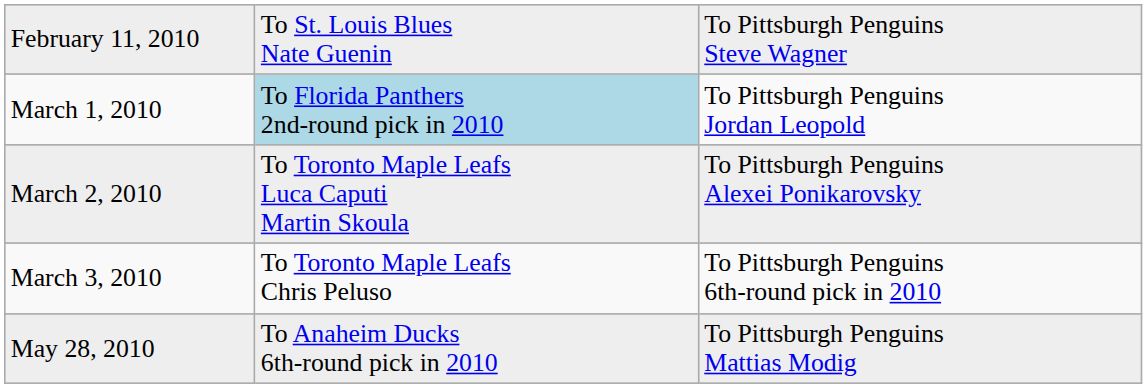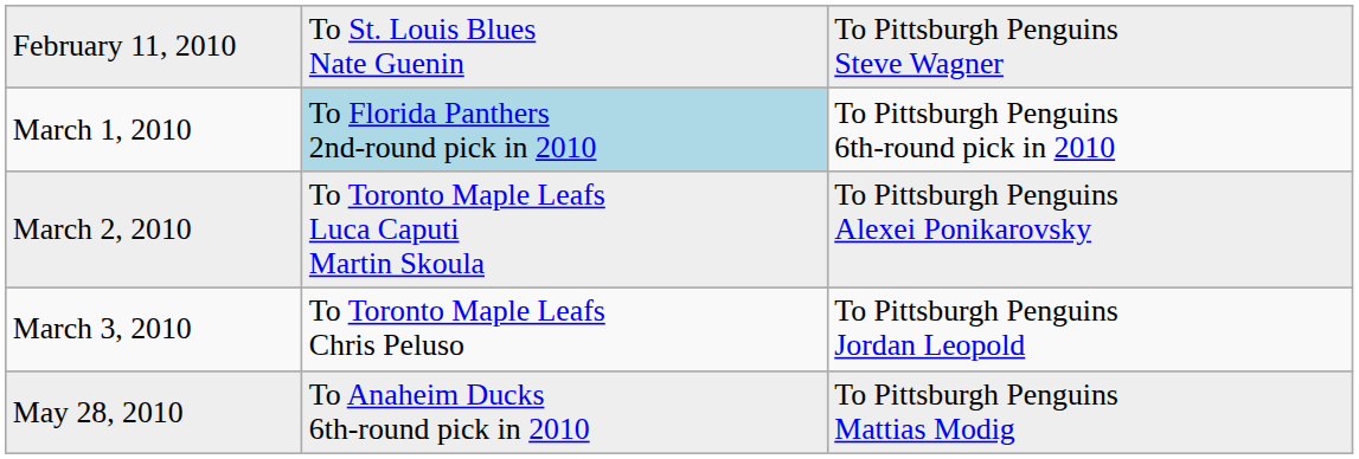 <table class="wikitable" style="border:1px solid #999999; width:80%;">
 <tr bgcolor="eeeeee">
 <td style="width:22%;">February 11, 2010</td>
 <td style="width:39%;" valign="top">To <a href='#'>St. Louis Blues</a><br><a href='#'>Nate Guenin</a></td>
 <td style="width:39%;" valign="top">To Pittsburgh Penguins<br><a href='#'>Steve Wagner</a></td>
 </tr>
 <tr>
 <td style="width:22%;">March 1, 2010</td>
 <td style="background: lightblue; width:39%;" valign="top">To <a href='#'>Florida Panthers</a><br>2nd-round pick in <a href='#'>2010</a></td>
-<td style="width:39%;" valign="top">To Pittsburgh Penguins<br><a href='#'>Jordan Leopold</a></td>
+<td style="width:39%;" valign="top">To Pittsburgh Penguins<br>6th-round pick in <a href='#'>2010</a></td>
 </tr>
 <tr bgcolor="eeeeee">
 <td style="width:22%;">March 2, 2010</td>
 <td style="width:39%;" valign="top">To <a href='#'>Toronto Maple Leafs</a><br><a href='#'>Luca Caputi</a><br><a href='#'>Martin Skoula</a></td>
 <td style="width:39%;" valign="top">To Pittsburgh Penguins<br><a href='#'>Alexei Ponikarovsky</a></td>
 </tr>
 <tr>
 <td style="width:22%;">March 3, 2010</td>
 <td style="width:39%;" valign="top">To <a href='#'>Toronto Maple Leafs</a><br>Chris Peluso</td>
-<td style="width:39%;" valign="top">To Pittsburgh Penguins<br>6th-round pick in <a href='#'>2010</a></td>
+<td style="width:39%;" valign="top">To Pittsburgh Penguins<br><a href='#'>Jordan Leopold</a></td>
 </tr>
 <tr bgcolor="eeeeee">
 <td style="width:22%;">May 28, 2010</td>
 <td style="width:39%;" valign="top">To <a href='#'>Anaheim Ducks</a><br>6th-round pick in <a href='#'>2010</a></td>
 <td style="width:39%;" valign="top">To Pittsburgh Penguins<br><a href='#'>Mattias Modig</a></td>
 </tr>
 </table>
